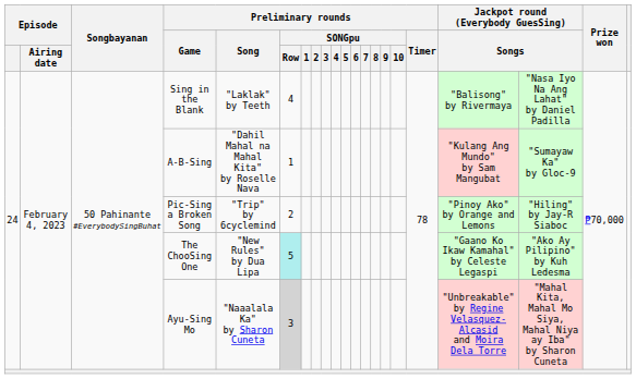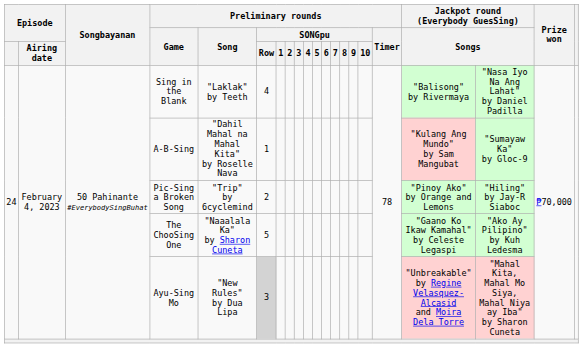 <table class="wikitable mw-collapsible mw-collapsed" style="text-align:center; width:100%">
 <tr>
 <th colspan=2 rowspan=2>Episode</th>
 <th rowspan=3>Songbayanan</th>
 <th colspan=14>Preliminary rounds</th>
 <th colspan=2>Jackpot round<br>(Everybody GuesSing)</th>
 <th rowspan=3>Prize won</th>
 <th rowspan=3></th>
 </tr>
 <tr>
 <th rowspan=2>Game</th>
 <th rowspan=2>Song</th>
 <th colspan=11>SONGpu</th>
 <th rowspan=2>Timer</th>
 <th colspan=2 rowspan=2>Songs</th>
 </tr>
 <tr>
 <th></th>
 <th>Airing date</th>
 <th>Row</th>
 <th>1</th>
 <th>2</th>
 <th>3</th>
 <th>4</th>
 <th>5</th>
 <th>6</th>
 <th>7</th>
 <th>8</th>
 <th>9</th>
 <th>10</th>
 </tr>
 <tr>
 <td rowspan=5>24</td>
 <td rowspan=5>February 4, 2023</td>
 <td rowspan=5>50 Pahinante<br><small><em>#EverybodySingBuhat</em></small></td>
 <td>Sing in the Blank</td>
 <td>"Laklak"<br>by Teeth</td>
 <td>4</td>
 <td></td>
 <td></td>
 <td></td>
 <td></td>
 <td></td>
 <td></td>
 <td></td>
 <td></td>
 <td></td>
 <td></td>
 <td rowspan=5>78 </td>
 <td bgcolor=D2FFD2>"Balisong"<br>by Rivermaya</td>
 <td bgcolor=D2FFD2>"Nasa Iyo Na Ang Lahat"<br>by Daniel Padilla</td>
 <td rowspan=5><a href='#'>₱</a>70,000</td>
 <td rowspan=5></td>
 </tr>
 <tr>
 <td>A-B-Sing</td>
 <td>"Dahil Mahal na Mahal Kita"<br>by Roselle Nava</td>
 <td>1</td>
 <td></td>
 <td></td>
 <td></td>
 <td></td>
 <td></td>
 <td></td>
 <td></td>
 <td></td>
 <td></td>
 <td></td>
 <td bgcolor=FFD2D2>"Kulang Ang Mundo"<br>by Sam Mangubat</td>
 <td bgcolor=D2FFD2>"Sumayaw Ka"<br>by Gloc-9</td>
 </tr>
 <tr>
 <td>Pic-Sing a Broken Song</td>
 <td>"Trip"<br>by 6cyclemind</td>
 <td>2</td>
 <td></td>
 <td></td>
 <td></td>
 <td></td>
 <td></td>
 <td></td>
 <td></td>
 <td></td>
 <td></td>
 <td></td>
 <td bgcolor=D2FFD2>"Pinoy Ako"<br>by Orange and Lemons</td>
 <td bgcolor=D2FFD2>"Hiling"<br>by Jay-R Siaboc</td>
 </tr>
 <tr>
 <td>The ChooSing One</td>
-<td>"New Rules"<br>by Dua Lipa</td>
-<td style="background: paleturquoise;">5</td>
+<td>"Naaalala Ka"<br>by <a href='#'>Sharon Cuneta</a></td>
+<td>5</td>
 <td></td>
 <td></td>
 <td></td>
 <td></td>
 <td></td>
 <td></td>
 <td></td>
 <td></td>
 <td></td>
 <td></td>
 <td bgcolor=D2FFD2>"Gaano Ko Ikaw Kamahal"<br>by Celeste Legaspi</td>
 <td bgcolor=D2FFD2>"Ako Ay Pilipino"<br>by Kuh Ledesma</td>
 </tr>
 <tr>
 <td>Ayu-Sing Mo</td>
-<td>"Naaalala Ka"<br>by <a href='#'>Sharon Cuneta</a></td>
+<td>"New Rules"<br>by Dua Lipa</td>
 <td style="background: lightgrey;">3</td>
 <td></td>
 <td></td>
 <td></td>
 <td></td>
 <td></td>
 <td></td>
 <td></td>
 <td></td>
 <td></td>
 <td></td>
 <td bgcolor=FFD2D2>"Unbreakable"<br>by <a href='#'>Regine Velasquez-Alcasid</a> <br>and <a href='#'>Moira Dela Torre</a></td>
 <td bgcolor=FFD2D2>"Mahal Kita, Mahal Mo Siya, Mahal Niya ay Iba"<br>by Sharon Cuneta</td>
 </tr>
 <tr>
 <th colspan=21 bgcolor=555></th>
 </tr>
 </table>
